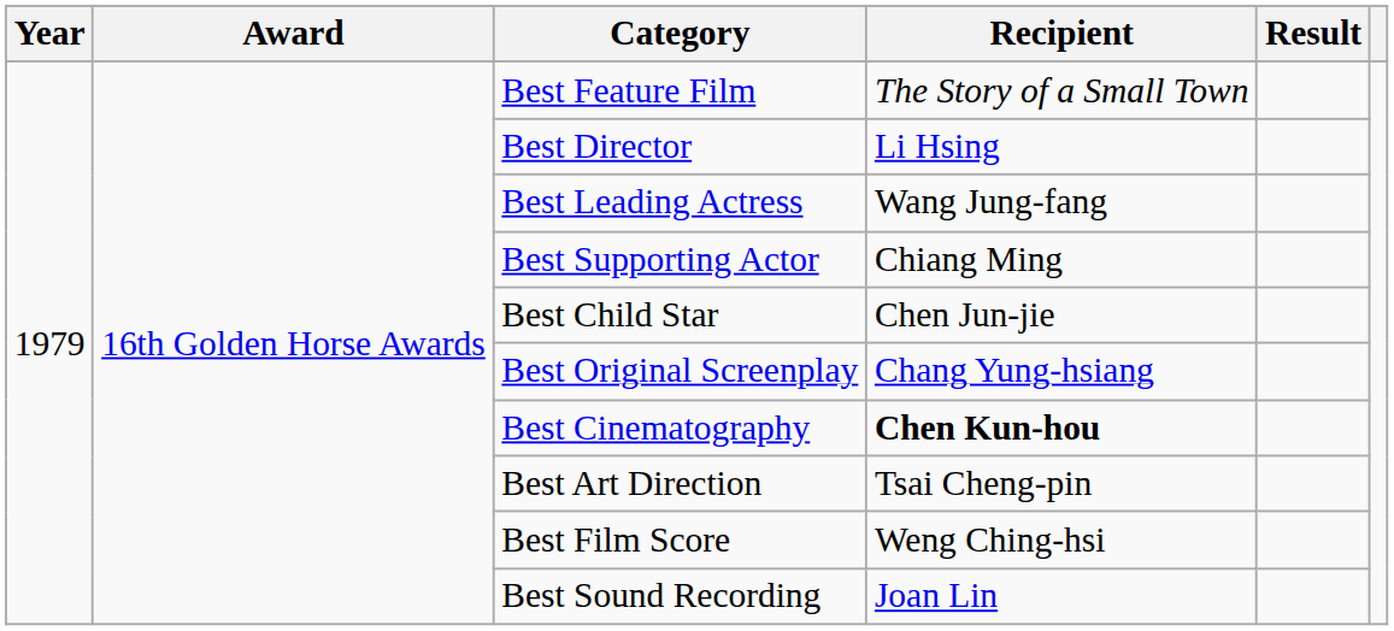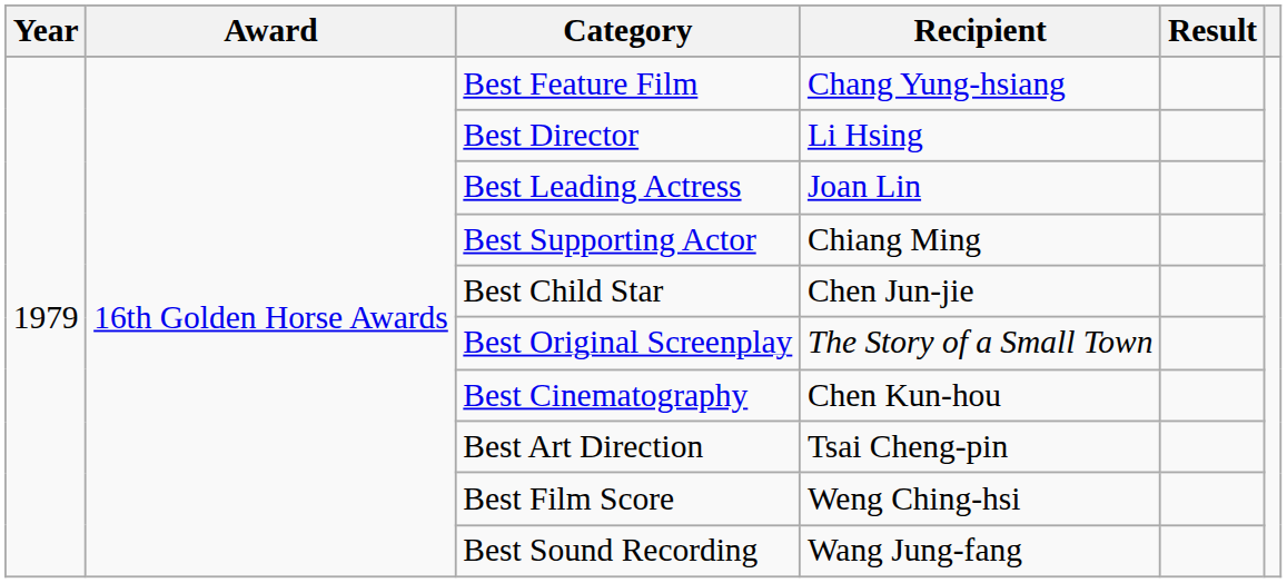 <table class="wikitable">
 <tr>
 <th>Year</th>
 <th>Award</th>
 <th>Category</th>
 <th>Recipient</th>
 <th>Result</th>
 <th></th>
 </tr>
 <tr>
 <td rowspan="10">1979</td>
 <td rowspan="10"><a href='#'>16th Golden Horse Awards</a></td>
 <td><a href='#'>Best Feature Film</a></td>
-<td><em>The Story of a Small Town</em></td>
+<td><a href='#'>Chang Yung-hsiang</a></td>
 <td></td>
 <td rowspan="10" align="center"></td>
 </tr>
 <tr>
 <td><a href='#'>Best Director</a></td>
 <td><a href='#'>Li Hsing</a></td>
 <td></td>
 </tr>
 <tr>
 <td><a href='#'>Best Leading Actress</a></td>
-<td>Wang Jung-fang</td>
+<td><a href='#'>Joan Lin</a></td>
 <td></td>
 </tr>
 <tr>
 <td><a href='#'>Best Supporting Actor</a></td>
 <td>Chiang Ming</td>
 <td></td>
 </tr>
 <tr>
 <td>Best Child Star</td>
 <td>Chen Jun-jie</td>
 <td></td>
 </tr>
 <tr>
 <td><a href='#'>Best Original Screenplay</a></td>
-<td><a href='#'>Chang Yung-hsiang</a></td>
+<td><em>The Story of a Small Town</em></td>
 <td></td>
 </tr>
 <tr>
 <td><a href='#'>Best Cinematography</a></td>
-<td><strong>Chen Kun-hou</strong></td>
+<td>Chen Kun-hou</td>
 <td></td>
 </tr>
 <tr>
 <td>Best Art Direction</td>
 <td>Tsai Cheng-pin</td>
 <td></td>
 </tr>
 <tr>
 <td>Best Film Score</td>
 <td>Weng Ching-hsi</td>
 <td></td>
 </tr>
 <tr>
 <td>Best Sound Recording</td>
-<td><a href='#'>Joan Lin</a></td>
+<td>Wang Jung-fang</td>
 <td></td>
 </tr>
 </table>
